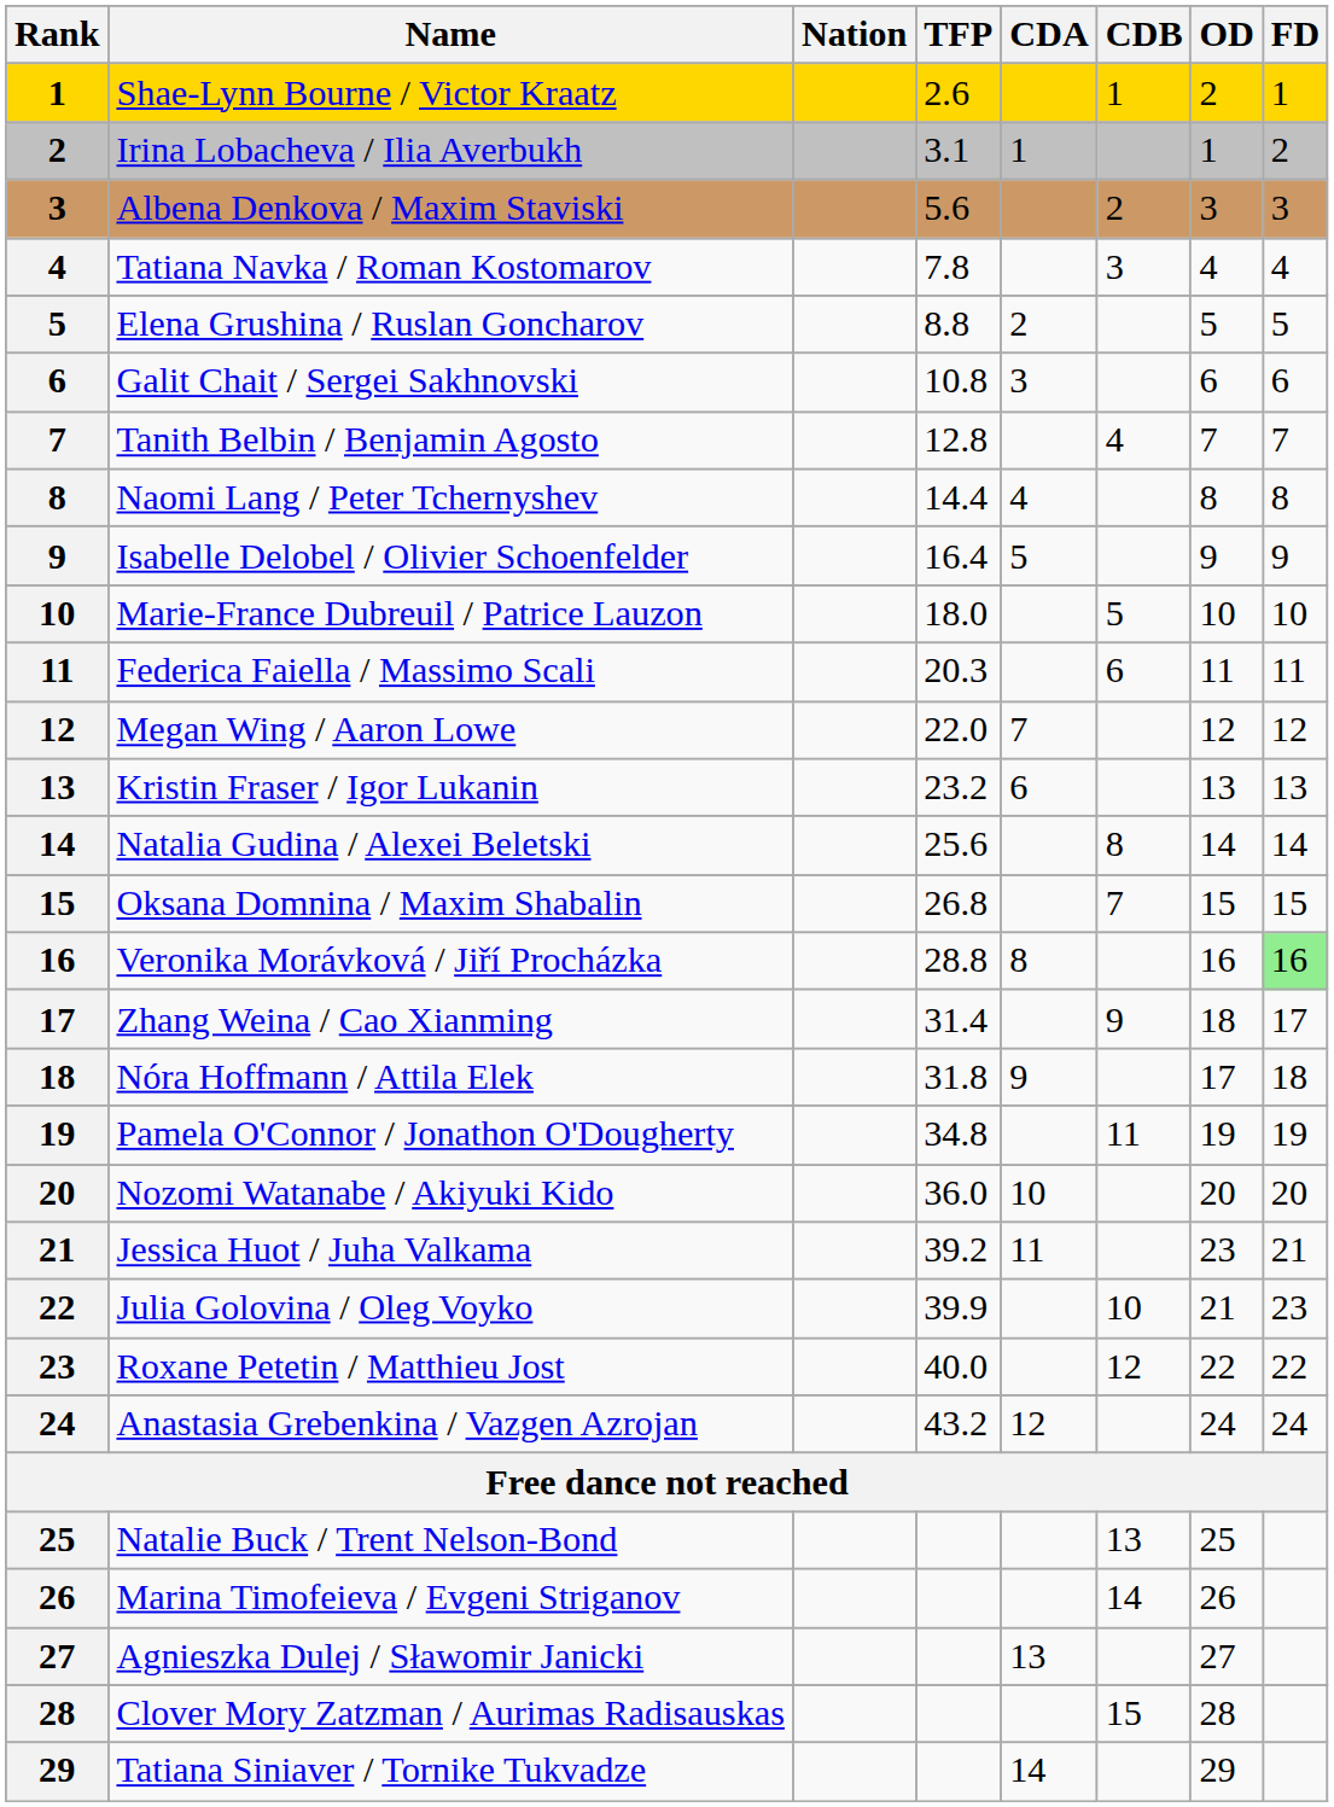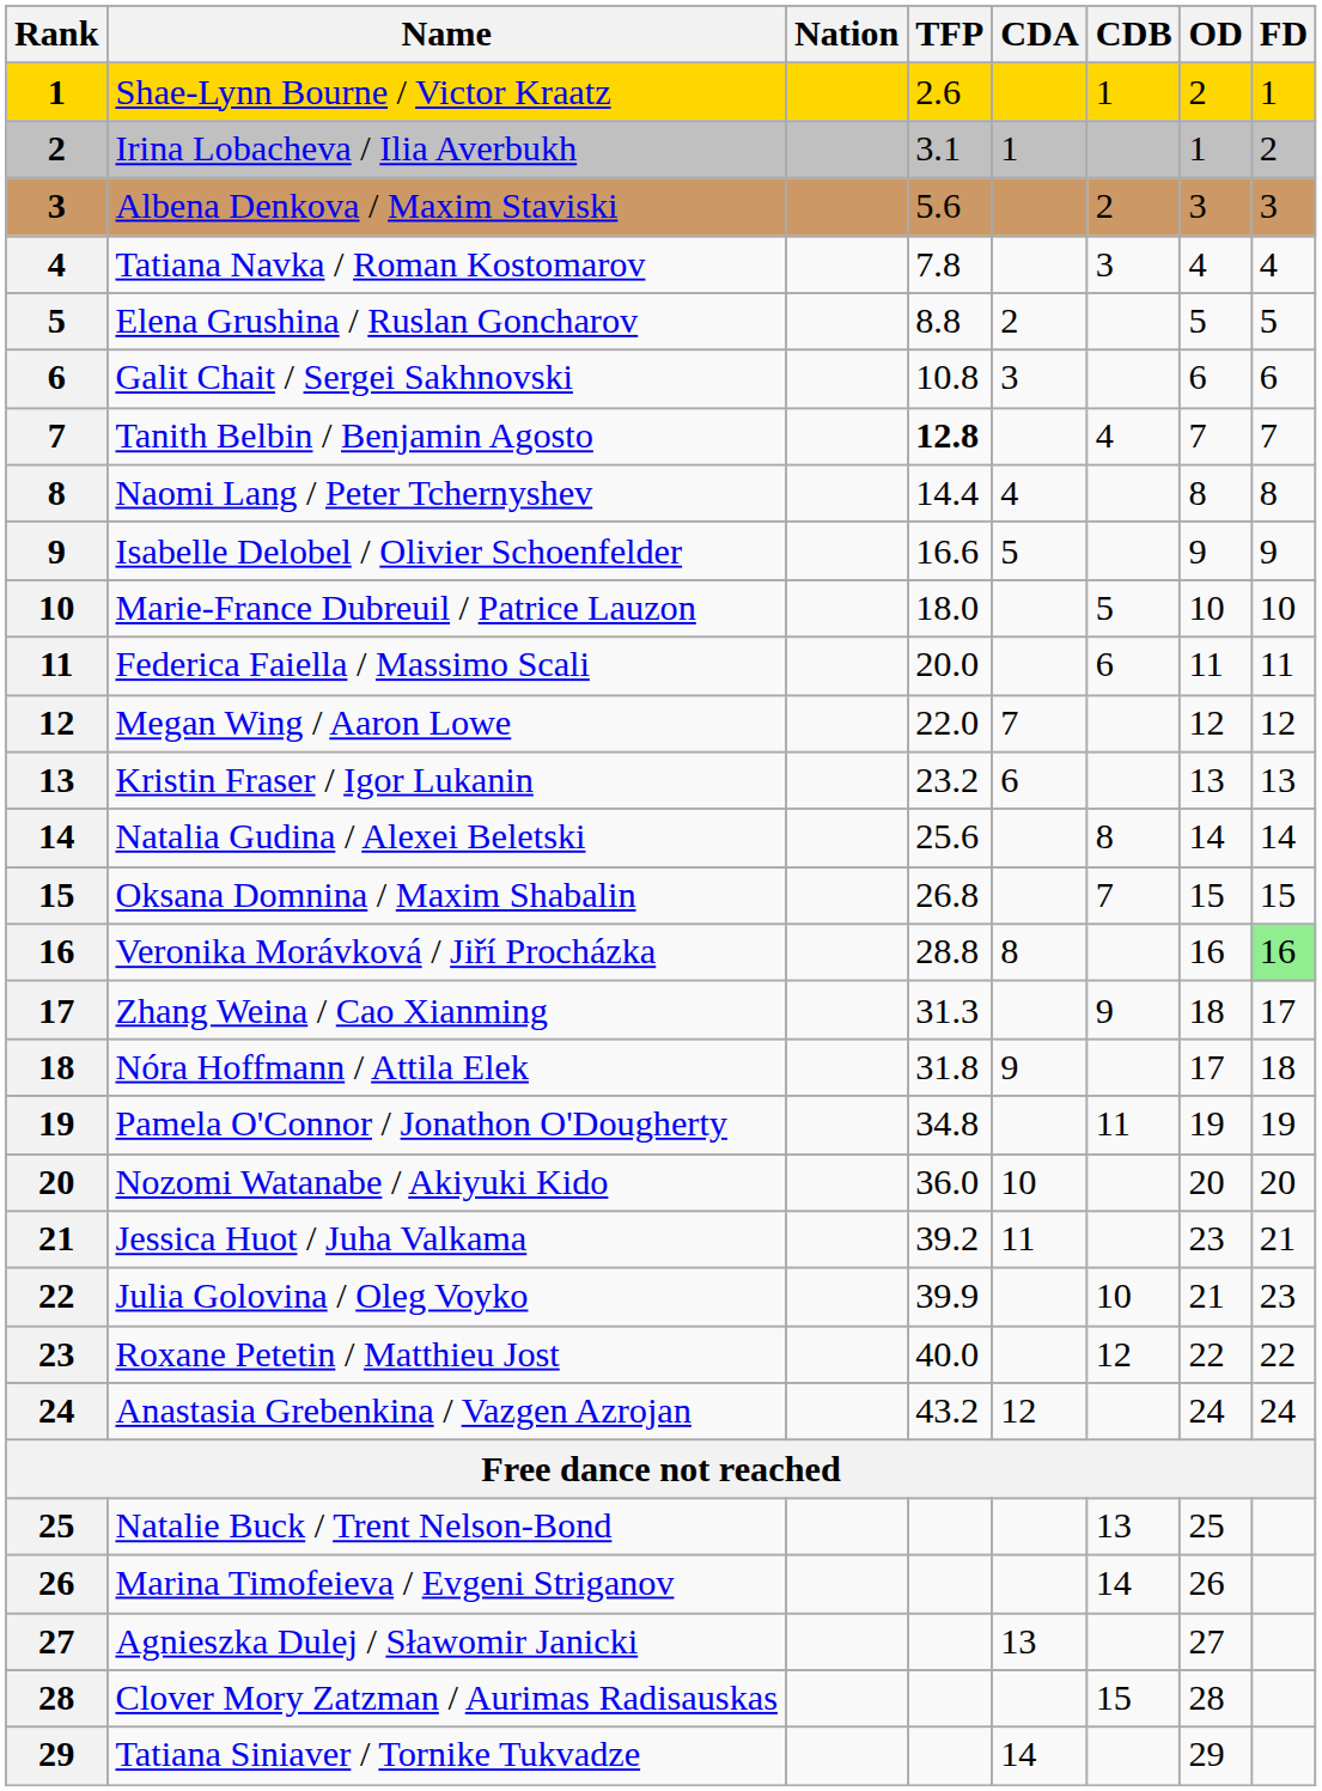 <table class="wikitable">
 <tr>
 <th>Rank</th>
 <th>Name</th>
 <th>Nation</th>
 <th>TFP</th>
 <th>CDA</th>
 <th>CDB</th>
 <th>OD</th>
 <th>FD</th>
 </tr>
 <tr bgcolor=gold>
 <td align=center><strong>1</strong></td>
 <td><a href='#'>Shae-Lynn Bourne</a> / <a href='#'>Victor Kraatz</a></td>
 <td></td>
 <td>2.6</td>
 <td></td>
 <td>1</td>
 <td>2</td>
 <td>1</td>
 </tr>
 <tr bgcolor=silver>
 <td align=center><strong>2</strong></td>
 <td><a href='#'>Irina Lobacheva</a> / <a href='#'>Ilia Averbukh</a></td>
 <td></td>
 <td>3.1</td>
 <td>1</td>
 <td></td>
 <td>1</td>
 <td>2</td>
 </tr>
 <tr bgcolor=cc9966>
 <td align=center><strong>3</strong></td>
 <td><a href='#'>Albena Denkova</a> / <a href='#'>Maxim Staviski</a></td>
 <td></td>
 <td>5.6</td>
 <td></td>
 <td>2</td>
 <td>3</td>
 <td>3</td>
 </tr>
 <tr>
 <th>4</th>
 <td><a href='#'>Tatiana Navka</a> / <a href='#'>Roman Kostomarov</a></td>
 <td></td>
 <td>7.8</td>
 <td></td>
 <td>3</td>
 <td>4</td>
 <td>4</td>
 </tr>
 <tr>
 <th>5</th>
 <td><a href='#'>Elena Grushina</a> / <a href='#'>Ruslan Goncharov</a></td>
 <td></td>
 <td>8.8</td>
 <td>2</td>
 <td></td>
 <td>5</td>
 <td>5</td>
 </tr>
 <tr>
 <th>6</th>
 <td><a href='#'>Galit Chait</a> / <a href='#'>Sergei Sakhnovski</a></td>
 <td></td>
 <td>10.8</td>
 <td>3</td>
 <td></td>
 <td>6</td>
 <td>6</td>
 </tr>
 <tr>
 <th>7</th>
 <td><a href='#'>Tanith Belbin</a> / <a href='#'>Benjamin Agosto</a></td>
 <td></td>
-<td>12.8</td>
+<td><strong>12.8</strong></td>
 <td></td>
 <td>4</td>
 <td>7</td>
 <td>7</td>
 </tr>
 <tr>
 <th>8</th>
 <td><a href='#'>Naomi Lang</a> / <a href='#'>Peter Tchernyshev</a></td>
 <td></td>
 <td>14.4</td>
 <td>4</td>
 <td></td>
 <td>8</td>
 <td>8</td>
 </tr>
 <tr>
 <th>9</th>
 <td><a href='#'>Isabelle Delobel</a> / <a href='#'>Olivier Schoenfelder</a></td>
 <td></td>
-<td>16.4</td>
+<td>16.6</td>
 <td>5</td>
 <td></td>
 <td>9</td>
 <td>9</td>
 </tr>
 <tr>
 <th>10</th>
 <td><a href='#'>Marie-France Dubreuil</a> / <a href='#'>Patrice Lauzon</a></td>
 <td></td>
 <td>18.0</td>
 <td></td>
 <td>5</td>
 <td>10</td>
 <td>10</td>
 </tr>
 <tr>
 <th>11</th>
 <td><a href='#'>Federica Faiella</a> / <a href='#'>Massimo Scali</a></td>
 <td></td>
-<td>20.3</td>
+<td>20.0</td>
 <td></td>
 <td>6</td>
 <td>11</td>
 <td>11</td>
 </tr>
 <tr>
 <th>12</th>
 <td><a href='#'>Megan Wing</a> / <a href='#'>Aaron Lowe</a></td>
 <td></td>
 <td>22.0</td>
 <td>7</td>
 <td></td>
 <td>12</td>
 <td>12</td>
 </tr>
 <tr>
 <th>13</th>
 <td><a href='#'>Kristin Fraser</a> / <a href='#'>Igor Lukanin</a></td>
 <td></td>
 <td>23.2</td>
 <td>6</td>
 <td></td>
 <td>13</td>
 <td>13</td>
 </tr>
 <tr>
 <th>14</th>
 <td><a href='#'>Natalia Gudina</a> / <a href='#'>Alexei Beletski</a></td>
 <td></td>
 <td>25.6</td>
 <td></td>
 <td>8</td>
 <td>14</td>
 <td>14</td>
 </tr>
 <tr>
 <th>15</th>
 <td><a href='#'>Oksana Domnina</a> / <a href='#'>Maxim Shabalin</a></td>
 <td></td>
 <td>26.8</td>
 <td></td>
 <td>7</td>
 <td>15</td>
 <td>15</td>
 </tr>
 <tr>
 <th>16</th>
 <td><a href='#'>Veronika Morávková</a> / <a href='#'>Jiří Procházka</a></td>
 <td></td>
 <td>28.8</td>
 <td>8</td>
 <td></td>
 <td>16</td>
 <td style="background: lightgreen;">16</td>
 </tr>
 <tr>
 <th>17</th>
 <td><a href='#'>Zhang Weina</a> / <a href='#'>Cao Xianming</a></td>
 <td></td>
-<td>31.4</td>
+<td>31.3</td>
 <td></td>
 <td>9</td>
 <td>18</td>
 <td>17</td>
 </tr>
 <tr>
 <th>18</th>
 <td><a href='#'>Nóra Hoffmann</a> / <a href='#'>Attila Elek</a></td>
 <td></td>
 <td>31.8</td>
 <td>9</td>
 <td></td>
 <td>17</td>
 <td>18</td>
 </tr>
 <tr>
 <th>19</th>
 <td><a href='#'>Pamela O'Connor</a> / <a href='#'>Jonathon O'Dougherty</a></td>
 <td></td>
 <td>34.8</td>
 <td></td>
 <td>11</td>
 <td>19</td>
 <td>19</td>
 </tr>
 <tr>
 <th>20</th>
 <td><a href='#'>Nozomi Watanabe</a> / <a href='#'>Akiyuki Kido</a></td>
 <td></td>
 <td>36.0</td>
 <td>10</td>
 <td></td>
 <td>20</td>
 <td>20</td>
 </tr>
 <tr>
 <th>21</th>
 <td><a href='#'>Jessica Huot</a> / <a href='#'>Juha Valkama</a></td>
 <td></td>
 <td>39.2</td>
 <td>11</td>
 <td></td>
 <td>23</td>
 <td>21</td>
 </tr>
 <tr>
 <th>22</th>
 <td><a href='#'>Julia Golovina</a> / <a href='#'>Oleg Voyko</a></td>
 <td></td>
 <td>39.9</td>
 <td></td>
 <td>10</td>
 <td>21</td>
 <td>23</td>
 </tr>
 <tr>
 <th>23</th>
 <td><a href='#'>Roxane Petetin</a> / <a href='#'>Matthieu Jost</a></td>
 <td></td>
 <td>40.0</td>
 <td></td>
 <td>12</td>
 <td>22</td>
 <td>22</td>
 </tr>
 <tr>
 <th>24</th>
 <td><a href='#'>Anastasia Grebenkina</a> / <a href='#'>Vazgen Azrojan</a></td>
 <td></td>
 <td>43.2</td>
 <td>12</td>
 <td></td>
 <td>24</td>
 <td>24</td>
 </tr>
 <tr>
 <th colspan=8>Free dance not reached</th>
 </tr>
 <tr>
 <th>25</th>
 <td><a href='#'>Natalie Buck</a> / <a href='#'>Trent Nelson-Bond</a></td>
 <td></td>
 <td></td>
 <td></td>
 <td>13</td>
 <td>25</td>
 <td></td>
 </tr>
 <tr>
 <th>26</th>
 <td><a href='#'>Marina Timofeieva</a> / <a href='#'>Evgeni Striganov</a></td>
 <td></td>
 <td></td>
 <td></td>
 <td>14</td>
 <td>26</td>
 <td></td>
 </tr>
 <tr>
 <th>27</th>
 <td><a href='#'>Agnieszka Dulej</a> / <a href='#'>Sławomir Janicki</a></td>
 <td></td>
 <td></td>
 <td>13</td>
 <td></td>
 <td>27</td>
 <td></td>
 </tr>
 <tr>
 <th>28</th>
 <td><a href='#'>Clover Mory Zatzman</a> / <a href='#'>Aurimas Radisauskas</a></td>
 <td></td>
 <td></td>
 <td></td>
 <td>15</td>
 <td>28</td>
 <td></td>
 </tr>
 <tr>
 <th>29</th>
 <td><a href='#'>Tatiana Siniaver</a> / <a href='#'>Tornike Tukvadze</a></td>
 <td></td>
 <td></td>
 <td>14</td>
 <td></td>
 <td>29</td>
 <td></td>
 </tr>
 </table>
